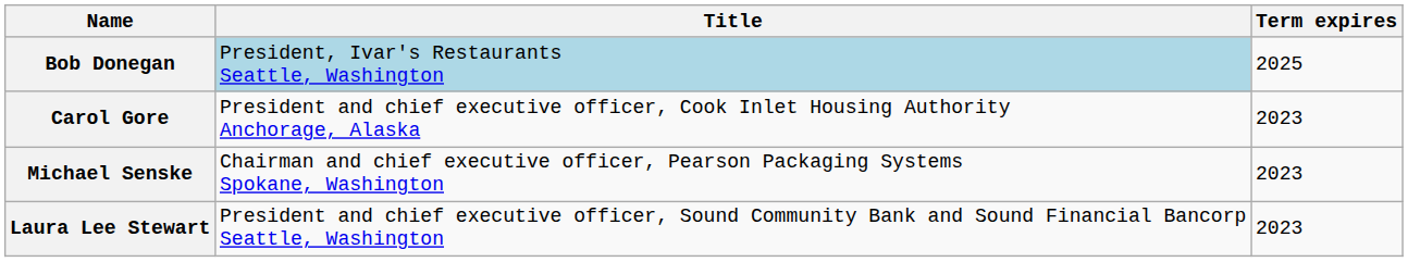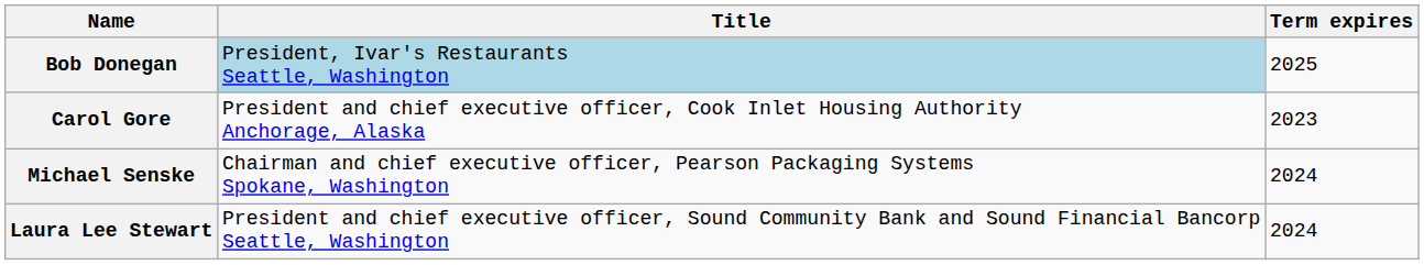 <table class="wikitable sortable">
 <tr>
 <th>Name</th>
 <th>Title</th>
 <th>Term expires</th>
 </tr>
 <tr>
 <th>Bob Donegan</th>
 <td style="background: lightblue;">President, Ivar's Restaurants<br><a href='#'>Seattle, Washington</a></td>
 <td>2025</td>
 </tr>
 <tr>
 <th>Carol Gore</th>
 <td>President and chief executive officer, Cook Inlet Housing Authority<br><a href='#'>Anchorage, Alaska</a></td>
 <td>2023</td>
 </tr>
 <tr>
 <th>Michael Senske</th>
 <td>Chairman and chief executive officer, Pearson Packaging Systems<br><a href='#'>Spokane, Washington</a></td>
-<td>2023</td>
+<td>2024</td>
 </tr>
 <tr>
 <th>Laura Lee Stewart</th>
 <td>President and chief executive officer, Sound Community Bank and Sound Financial Bancorp<br><a href='#'>Seattle, Washington</a></td>
-<td>2023</td>
+<td>2024</td>
 </tr>
 </table>
